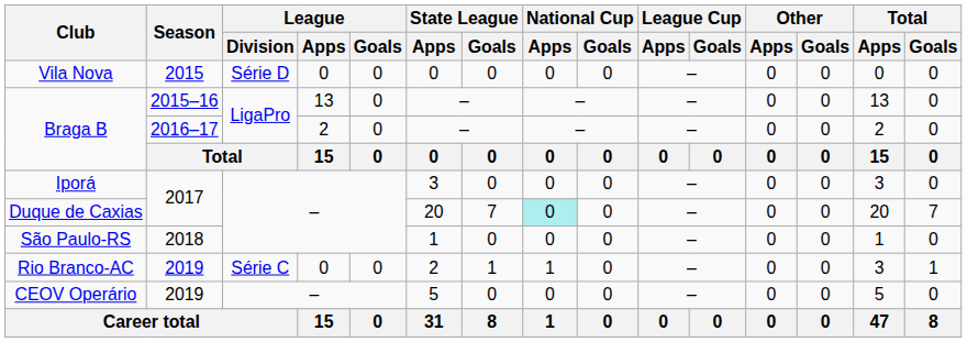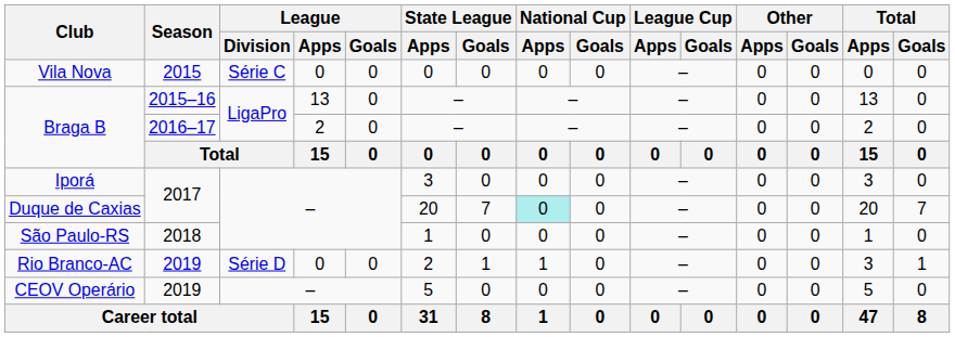 <table class="wikitable" style="text-align: center">
 <tr>
 <th rowspan="2">Club</th>
 <th rowspan="2">Season</th>
 <th colspan="3">League</th>
 <th colspan="2">State League</th>
 <th colspan="2">National Cup</th>
 <th colspan="2">League Cup</th>
 <th colspan="2">Other</th>
 <th colspan="2">Total</th>
 </tr>
 <tr>
 <th>Division</th>
 <th>Apps</th>
 <th>Goals</th>
 <th>Apps</th>
 <th>Goals</th>
 <th>Apps</th>
 <th>Goals</th>
 <th>Apps</th>
 <th>Goals</th>
 <th>Apps</th>
 <th>Goals</th>
 <th>Apps</th>
 <th>Goals</th>
 </tr>
 <tr>
 <td><a href='#'>Vila Nova</a></td>
 <td><a href='#'>2015</a></td>
-<td><a href='#'>Série D</a></td>
+<td><a href='#'>Série C</a></td>
 <td>0</td>
 <td>0</td>
 <td>0</td>
 <td>0</td>
 <td>0</td>
 <td>0</td>
 <td colspan="2">–</td>
 <td>0</td>
 <td>0</td>
 <td>0</td>
 <td>0</td>
 </tr>
 <tr>
 <td rowspan="3"><a href='#'>Braga B</a></td>
 <td><a href='#'>2015–16</a></td>
 <td rowspan="2"><a href='#'>LigaPro</a></td>
 <td>13</td>
 <td>0</td>
 <td colspan="2">–</td>
 <td colspan="2">–</td>
 <td colspan="2">–</td>
 <td>0</td>
 <td>0</td>
 <td>13</td>
 <td>0</td>
 </tr>
 <tr>
 <td><a href='#'>2016–17</a></td>
 <td>2</td>
 <td>0</td>
 <td colspan="2">–</td>
 <td colspan="2">–</td>
 <td colspan="2">–</td>
 <td>0</td>
 <td>0</td>
 <td>2</td>
 <td>0</td>
 </tr>
 <tr>
 <th colspan="2"><strong>Total</strong></th>
 <th>15</th>
 <th>0</th>
 <th>0</th>
 <th>0</th>
 <th>0</th>
 <th>0</th>
 <th>0</th>
 <th>0</th>
 <th>0</th>
 <th>0</th>
 <th>15</th>
 <th>0</th>
 </tr>
 <tr>
 <td><a href='#'>Iporá</a></td>
 <td rowspan="2">2017</td>
 <td rowspan="3" colspan="3">–</td>
 <td>3</td>
 <td>0</td>
 <td>0</td>
 <td>0</td>
 <td colspan="2">–</td>
 <td>0</td>
 <td>0</td>
 <td>3</td>
 <td>0</td>
 </tr>
 <tr>
 <td><a href='#'>Duque de Caxias</a></td>
 <td>20</td>
 <td>7</td>
 <td style="background: paleturquoise;">0</td>
 <td>0</td>
 <td colspan="2">–</td>
 <td>0</td>
 <td>0</td>
 <td>20</td>
 <td>7</td>
 </tr>
 <tr>
 <td><a href='#'>São Paulo-RS</a></td>
 <td>2018</td>
 <td>1</td>
 <td>0</td>
 <td>0</td>
 <td>0</td>
 <td colspan="2">–</td>
 <td>0</td>
 <td>0</td>
 <td>1</td>
 <td>0</td>
 </tr>
 <tr>
 <td><a href='#'>Rio Branco-AC</a></td>
 <td><a href='#'>2019</a></td>
-<td><a href='#'>Série C</a></td>
+<td><a href='#'>Série D</a></td>
 <td>0</td>
 <td>0</td>
 <td>2</td>
 <td>1</td>
 <td>1</td>
 <td>0</td>
 <td colspan="2">–</td>
 <td>0</td>
 <td>0</td>
 <td>3</td>
 <td>1</td>
 </tr>
 <tr>
 <td><a href='#'>CEOV Operário</a></td>
 <td>2019</td>
 <td colspan="3">–</td>
 <td>5</td>
 <td>0</td>
 <td>0</td>
 <td>0</td>
 <td colspan="2">–</td>
 <td>0</td>
 <td>0</td>
 <td>5</td>
 <td>0</td>
 </tr>
 <tr>
 <th colspan="3"><strong>Career total</strong></th>
 <th>15</th>
 <th>0</th>
 <th>31</th>
 <th>8</th>
 <th>1</th>
 <th>0</th>
 <th>0</th>
 <th>0</th>
 <th>0</th>
 <th>0</th>
 <th>47</th>
 <th>8</th>
 </tr>
 </table>
